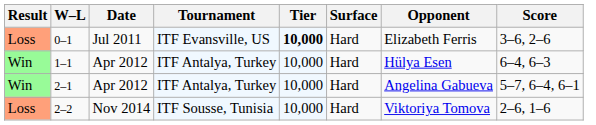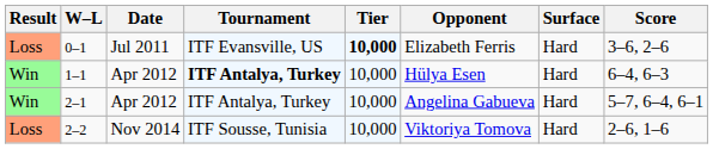 <table class="sortable wikitable">
 <tr>
 <th>Result</th>
 <th class="unsortable">W–L</th>
 <th>Date</th>
 <th>Tournament</th>
 <th>Tier</th>
+<th>Opponent</th>
 <th>Surface</th>
-<th>Opponent</th>
 <th class="unsortable">Score</th>
 </tr>
 <tr>
 <td style="background:#ffa07a;">Loss</td>
 <td><small>0–1</small></td>
 <td>Jul 2011</td>
 <td style="background:#f0f8ff;">ITF Evansville, US</td>
 <td style="background:#f0f8ff;"><strong>10,000</strong></td>
+<td> Elizabeth Ferris</td>
 <td>Hard</td>
-<td> Elizabeth Ferris</td>
 <td>3–6, 2–6</td>
 </tr>
 <tr>
 <td style="background:#98fb98;">Win</td>
 <td><small>1–1</small></td>
 <td>Apr 2012</td>
-<td style="background:#f0f8ff;">ITF Antalya, Turkey</td>
+<td style="background:#f0f8ff;"><strong>ITF Antalya, Turkey</strong></td>
 <td style="background:#f0f8ff;">10,000</td>
+<td> <a href='#'>Hülya Esen</a></td>
 <td>Hard</td>
-<td> <a href='#'>Hülya Esen</a></td>
 <td>6–4, 6–3</td>
 </tr>
 <tr>
 <td style="background:#98fb98;">Win</td>
 <td><small>2–1</small></td>
 <td>Apr 2012</td>
 <td style="background:#f0f8ff;">ITF Antalya, Turkey</td>
 <td style="background:#f0f8ff;">10,000</td>
+<td> <a href='#'>Angelina Gabueva</a></td>
 <td>Hard</td>
-<td> <a href='#'>Angelina Gabueva</a></td>
 <td>5–7, 6–4, 6–1</td>
 </tr>
 <tr>
 <td style="background:#ffa07a;">Loss</td>
 <td><small>2–2</small></td>
 <td>Nov 2014</td>
 <td style="background:#f0f8ff;">ITF Sousse, Tunisia</td>
 <td style="background:#f0f8ff;">10,000</td>
+<td> <a href='#'>Viktoriya Tomova</a></td>
 <td>Hard</td>
-<td> <a href='#'>Viktoriya Tomova</a></td>
 <td>2–6, 1–6</td>
 </tr>
 </table>
